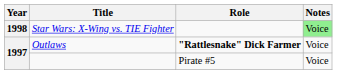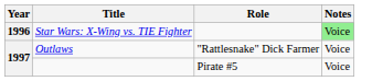 <table class = "wikitable sortable">
 <tr>
 <th scope="col">Year</th>
 <th scope="col">Title</th>
 <th scope="col">Role</th>
 <th scope="col" class = "unsortable">Notes</th>
 </tr>
 <tr>
-<th scope="row">1998</th>
+<th scope="row">1996</th>
 <td><em><a href='#'>Star Wars: X-Wing vs. TIE Fighter</a></em></td>
 <td></td>
 <td style="background: lightgreen;">Voice</td>
 </tr>
 <tr>
 <th scope="row" rowspan="2">1997</th>
 <td><em><a href='#'>Outlaws</a></em></td>
-<td><strong>"Rattlesnake" Dick Farmer</strong></td>
+<td>"Rattlesnake" Dick Farmer</td>
 <td>Voice</td>
 </tr>
 <tr>
 <td><em></em></td>
 <td>Pirate #5</td>
 <td>Voice</td>
 </tr>
 </table>
